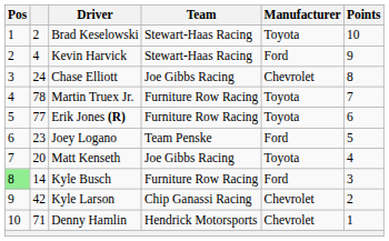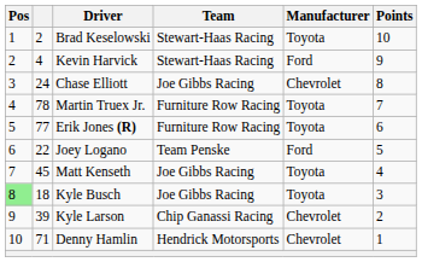 <table class="wikitable" style="font-size:98%">
 <tr>
 <th>Pos</th>
 <th></th>
 <th>Driver</th>
 <th>Team</th>
 <th>Manufacturer</th>
 <th>Points</th>
 </tr>
 <tr>
 <td>1</td>
 <td>2</td>
 <td>Brad Keselowski</td>
 <td>Stewart-Haas Racing</td>
 <td>Toyota</td>
 <td>10</td>
 </tr>
 <tr>
 <td>2</td>
 <td>4</td>
 <td>Kevin Harvick</td>
 <td>Stewart-Haas Racing</td>
 <td>Ford</td>
 <td>9</td>
 </tr>
 <tr>
 <td>3</td>
 <td>24</td>
 <td>Chase Elliott</td>
 <td>Joe Gibbs Racing</td>
 <td>Chevrolet</td>
 <td>8</td>
 </tr>
 <tr>
 <td>4</td>
 <td>78</td>
 <td>Martin Truex Jr.</td>
 <td>Furniture Row Racing</td>
 <td>Toyota</td>
 <td>7</td>
 </tr>
 <tr>
 <td>5</td>
 <td>77</td>
 <td>Erik Jones <strong>(R)</strong></td>
 <td>Furniture Row Racing</td>
 <td>Toyota</td>
 <td>6</td>
 </tr>
 <tr>
 <td>6</td>
-<td>23</td>
+<td>22</td>
 <td>Joey Logano</td>
 <td>Team Penske</td>
 <td>Ford</td>
 <td>5</td>
 </tr>
 <tr>
 <td>7</td>
-<td>20</td>
+<td>45</td>
 <td>Matt Kenseth</td>
 <td>Joe Gibbs Racing</td>
 <td>Toyota</td>
 <td>4</td>
 </tr>
 <tr>
 <td style="background: lightgreen;">8</td>
-<td>14</td>
+<td>18</td>
 <td>Kyle Busch</td>
-<td>Furniture Row Racing</td>
-<td>Ford</td>
+<td>Joe Gibbs Racing</td>
+<td>Toyota</td>
 <td>3</td>
 </tr>
 <tr>
 <td>9</td>
-<td>42</td>
+<td>39</td>
 <td>Kyle Larson</td>
 <td>Chip Ganassi Racing</td>
 <td>Chevrolet</td>
 <td>2</td>
 </tr>
 <tr>
 <td>10</td>
 <td>71</td>
 <td>Denny Hamlin</td>
 <td>Hendrick Motorsports</td>
 <td>Chevrolet</td>
 <td>1</td>
 </tr>
 <tr>
 <th colspan="6"></th>
 </tr>
 </table>
